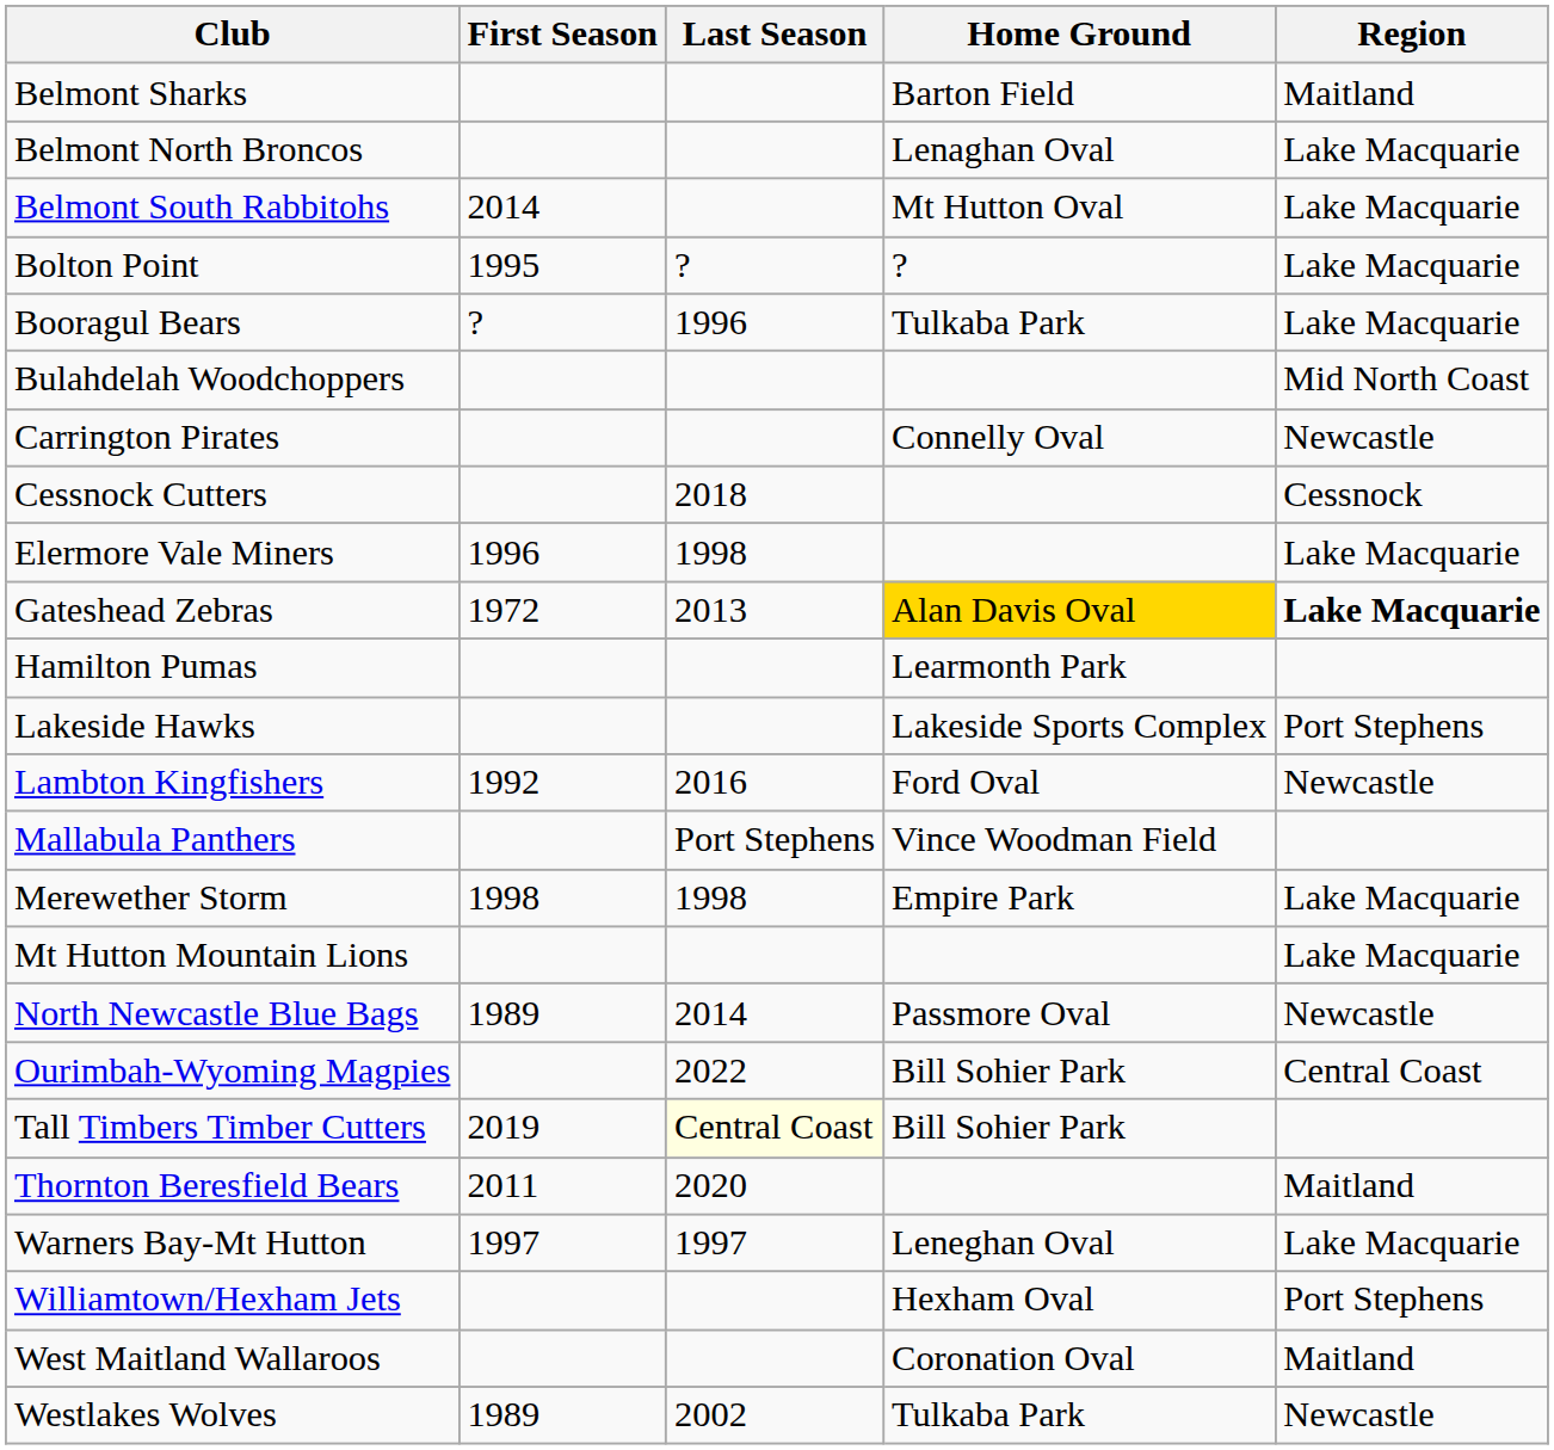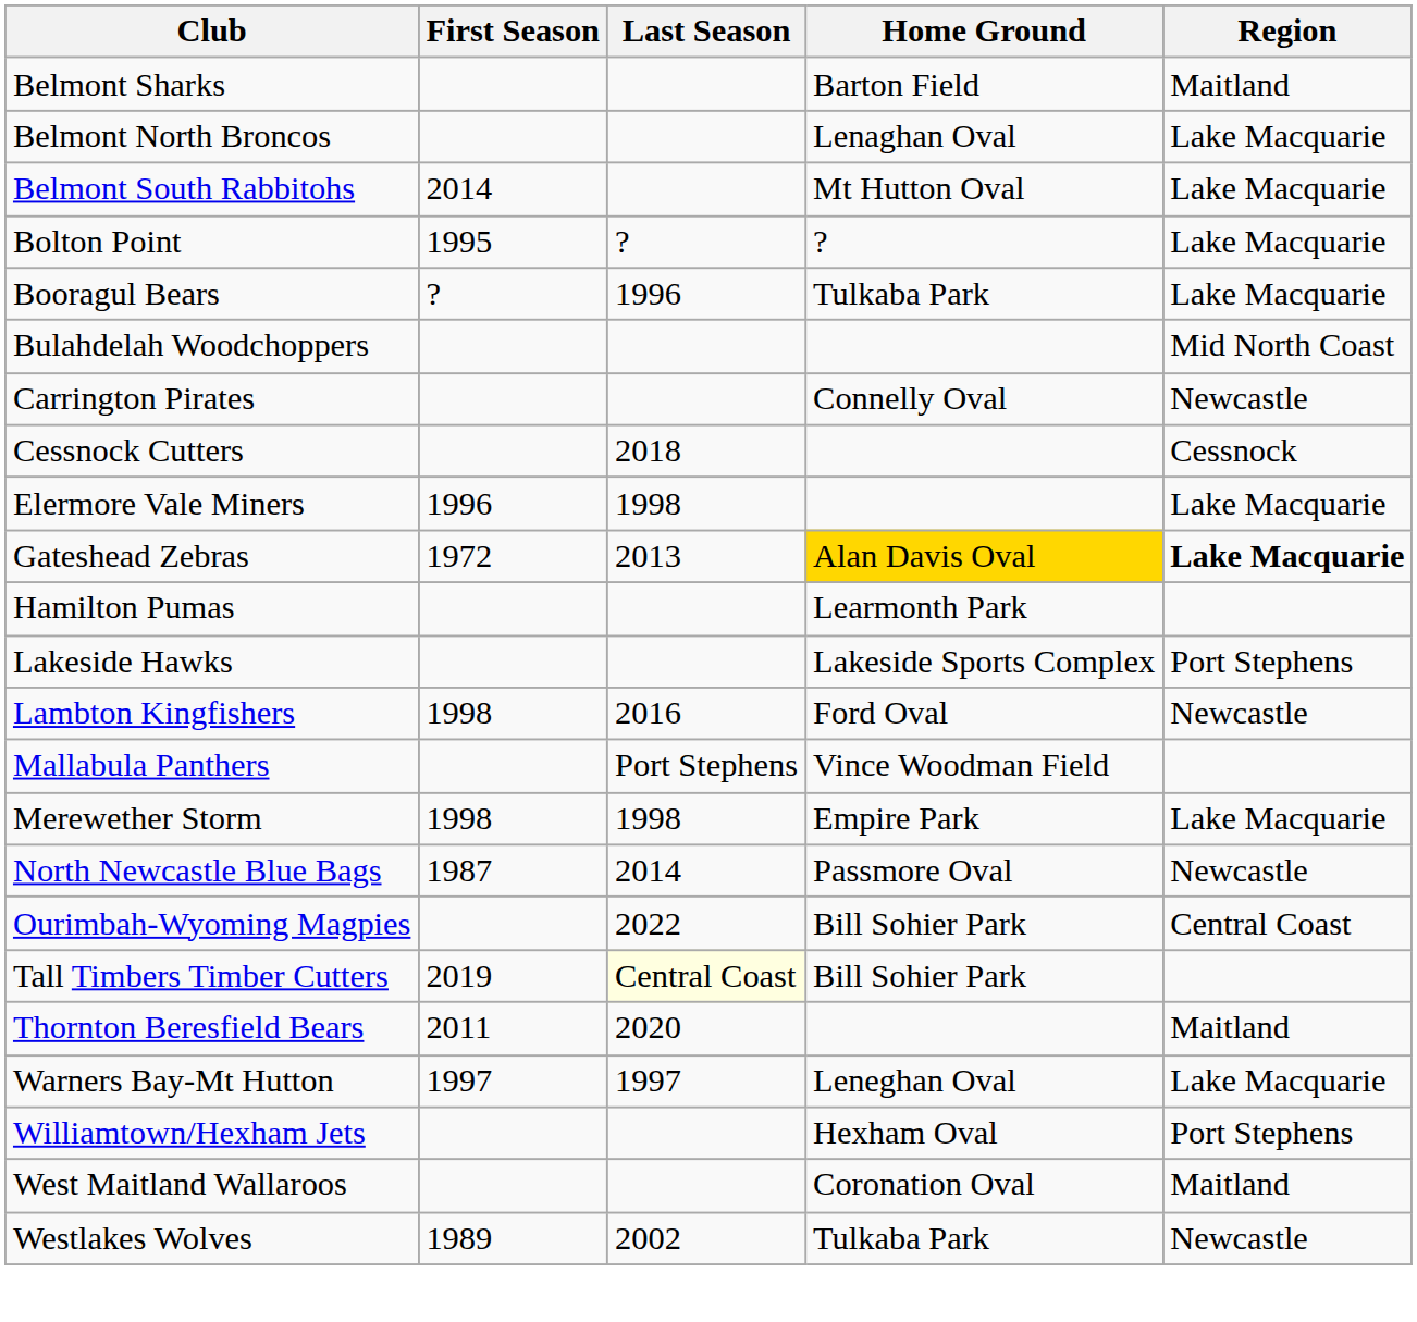 <table class="wikitable sortable">
 <tr>
 <th>Club</th>
 <th>First Season</th>
 <th>Last Season</th>
 <th>Home Ground</th>
 <th>Region</th>
 </tr>
 <tr>
 <td> Belmont Sharks</td>
 <td></td>
 <td></td>
 <td>Barton Field</td>
 <td>Maitland</td>
 </tr>
 <tr>
 <td align=left> Belmont North Broncos</td>
 <td></td>
 <td></td>
 <td>Lenaghan Oval</td>
 <td>Lake Macquarie</td>
 </tr>
 <tr>
 <td> <a href='#'>Belmont South Rabbitohs</a></td>
 <td>2014</td>
 <td></td>
 <td>Mt Hutton Oval</td>
 <td>Lake Macquarie</td>
 </tr>
 <tr>
 <td>Bolton Point</td>
 <td>1995</td>
 <td>?</td>
 <td>?</td>
 <td>Lake Macquarie</td>
 </tr>
 <tr>
 <td> Booragul Bears</td>
 <td>?</td>
 <td>1996</td>
 <td>Tulkaba Park</td>
 <td>Lake Macquarie</td>
 </tr>
 <tr>
 <td>Bulahdelah Woodchoppers</td>
 <td></td>
 <td></td>
 <td></td>
 <td>Mid North Coast</td>
 </tr>
 <tr>
 <td> Carrington Pirates</td>
 <td></td>
 <td></td>
 <td>Connelly Oval</td>
 <td>Newcastle</td>
 </tr>
 <tr>
 <td> Cessnock Cutters</td>
 <td></td>
 <td>2018</td>
 <td></td>
 <td>Cessnock</td>
 </tr>
 <tr>
 <td>Elermore Vale Miners</td>
 <td>1996</td>
 <td>1998</td>
 <td></td>
 <td>Lake Macquarie</td>
 </tr>
 <tr>
 <td>Gateshead Zebras</td>
 <td>1972</td>
 <td>2013</td>
 <td style="background: gold;">Alan Davis Oval</td>
 <td><strong>Lake Macquarie</strong></td>
 </tr>
 <tr>
 <td>Hamilton Pumas</td>
 <td></td>
 <td></td>
 <td>Learmonth Park</td>
 <td></td>
 </tr>
 <tr>
 <td>Lakeside Hawks</td>
 <td></td>
 <td></td>
 <td>Lakeside Sports Complex</td>
 <td>Port Stephens</td>
 </tr>
 <tr>
 <td> <a href='#'>Lambton Kingfishers</a></td>
-<td>1992</td>
+<td>1998</td>
 <td>2016</td>
 <td>Ford Oval</td>
 <td>Newcastle</td>
 </tr>
 <tr>
 <td> <a href='#'>Mallabula Panthers</a></td>
 <td></td>
 <td>Port Stephens</td>
 <td>Vince Woodman Field</td>
 <td></td>
 </tr>
 <tr>
 <td> Merewether Storm</td>
 <td>1998</td>
 <td>1998</td>
 <td>Empire Park</td>
 <td>Lake Macquarie</td>
 </tr>
 <tr>
-<td> Mt Hutton Mountain Lions</td>
-<td></td>
-<td></td>
-<td></td>
-<td>Lake Macquarie</td>
-</tr>
-<tr>
 <td> <a href='#'>North Newcastle Blue Bags</a></td>
-<td>1989</td>
+<td>1987</td>
 <td>2014</td>
 <td>Passmore Oval</td>
 <td>Newcastle</td>
 </tr>
 <tr>
 <td> <a href='#'>Ourimbah-Wyoming Magpies</a></td>
 <td></td>
 <td>2022</td>
 <td>Bill Sohier Park</td>
 <td>Central Coast</td>
 </tr>
 <tr>
 <td> Tall <a href='#'>Timbers Timber Cutters</a></td>
 <td>2019</td>
 <td style="background: lightyellow;">Central Coast</td>
 <td>Bill Sohier Park</td>
 <td></td>
 </tr>
 <tr>
 <td> <a href='#'>Thornton Beresfield Bears</a></td>
 <td>2011</td>
 <td>2020</td>
 <td></td>
 <td>Maitland</td>
 </tr>
 <tr>
 <td>Warners Bay-Mt Hutton</td>
 <td>1997</td>
 <td>1997</td>
 <td>Leneghan Oval</td>
 <td>Lake Macquarie</td>
 </tr>
 <tr>
 <td> <a href='#'>Williamtown/Hexham Jets</a></td>
 <td></td>
 <td></td>
 <td>Hexham Oval</td>
 <td>Port Stephens</td>
 </tr>
 <tr>
 <td> West Maitland Wallaroos</td>
 <td></td>
 <td></td>
 <td>Coronation Oval</td>
 <td>Maitland</td>
 </tr>
 <tr>
 <td>Westlakes Wolves</td>
 <td>1989</td>
 <td>2002</td>
 <td>Tulkaba Park</td>
 <td>Newcastle</td>
 </tr>
 </table>
